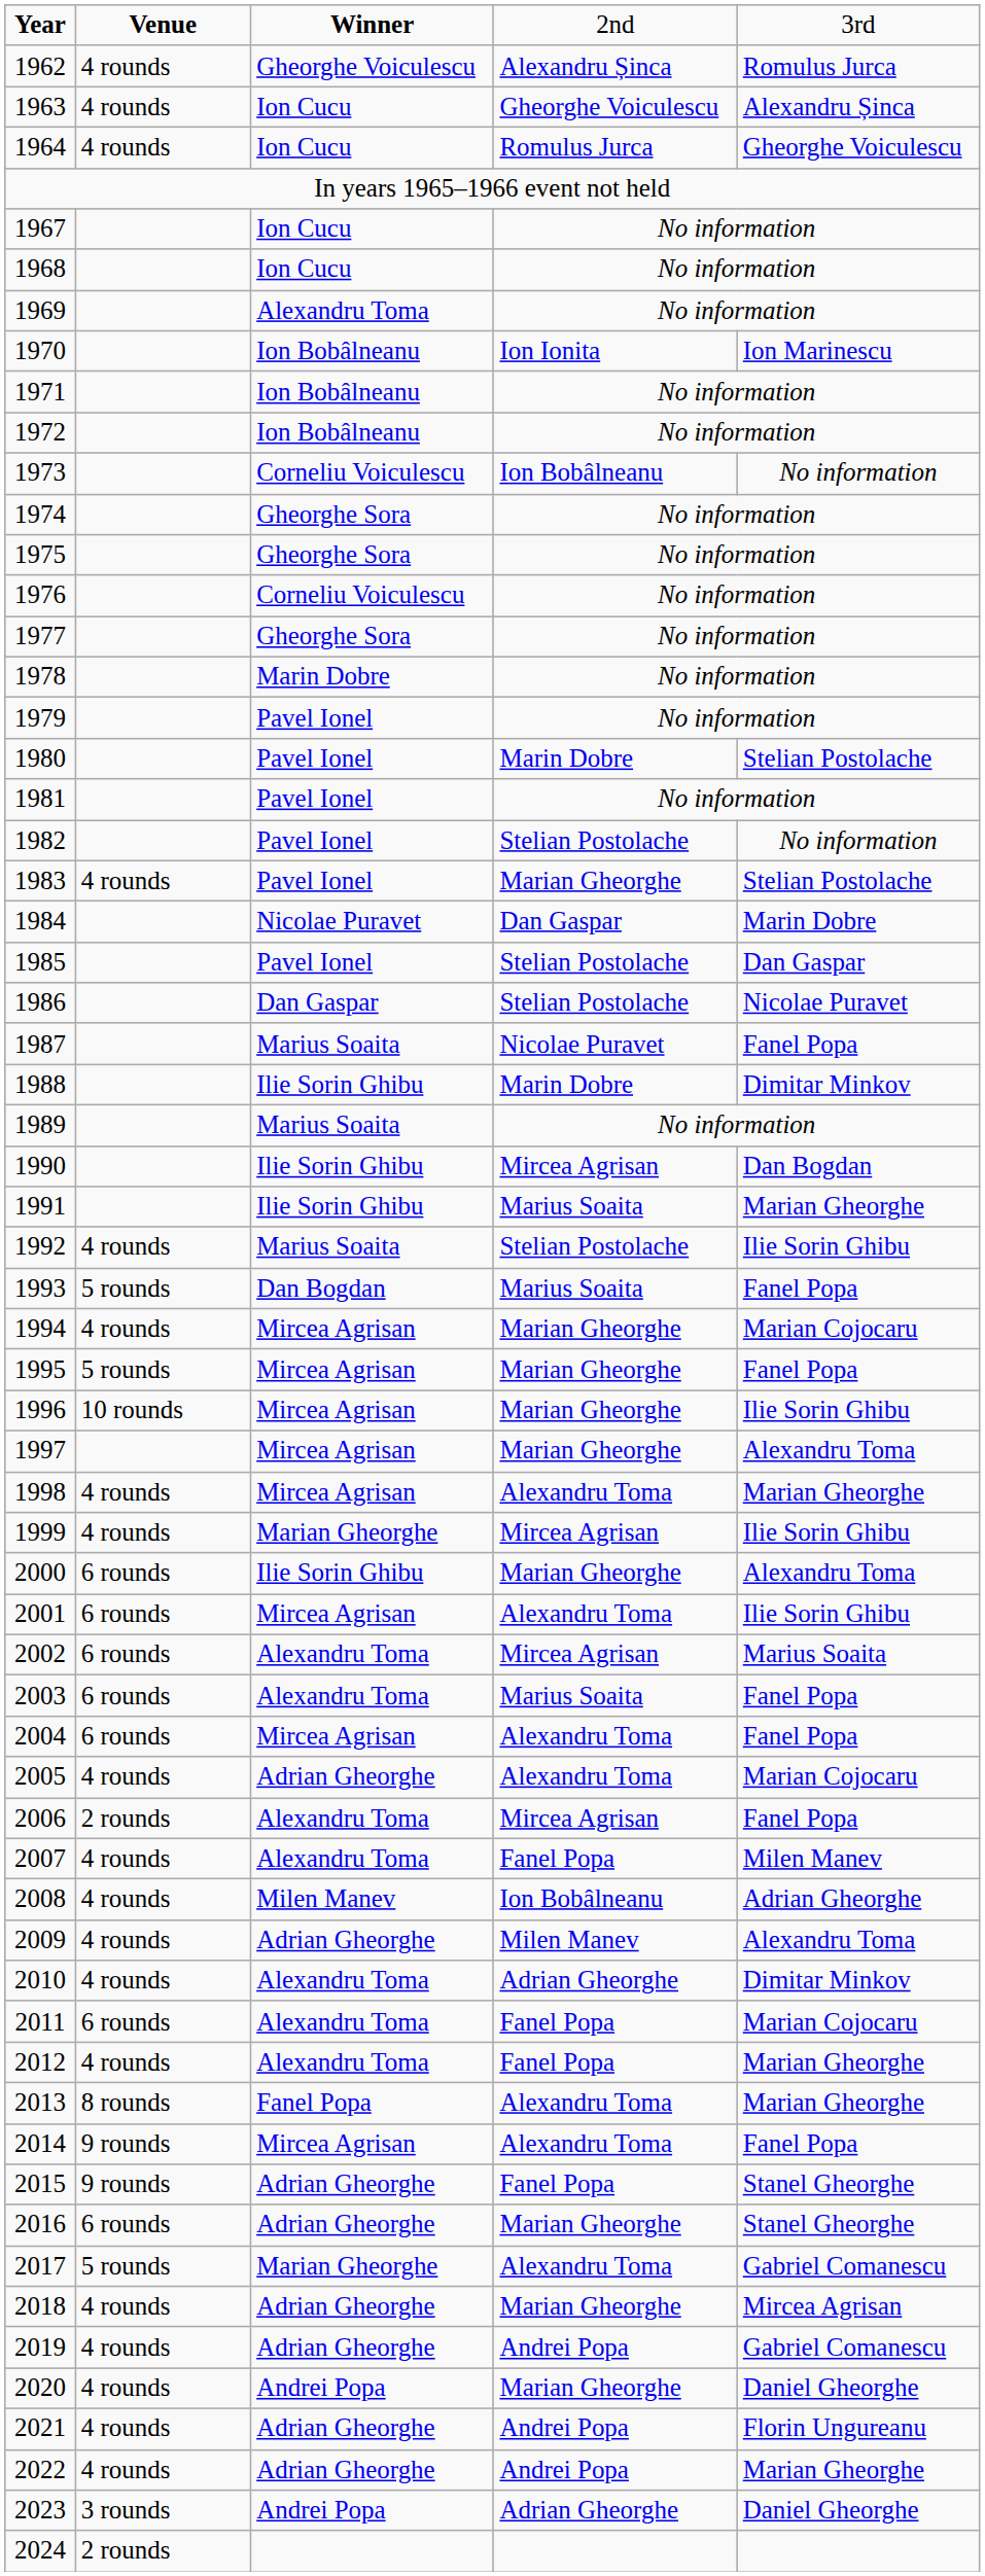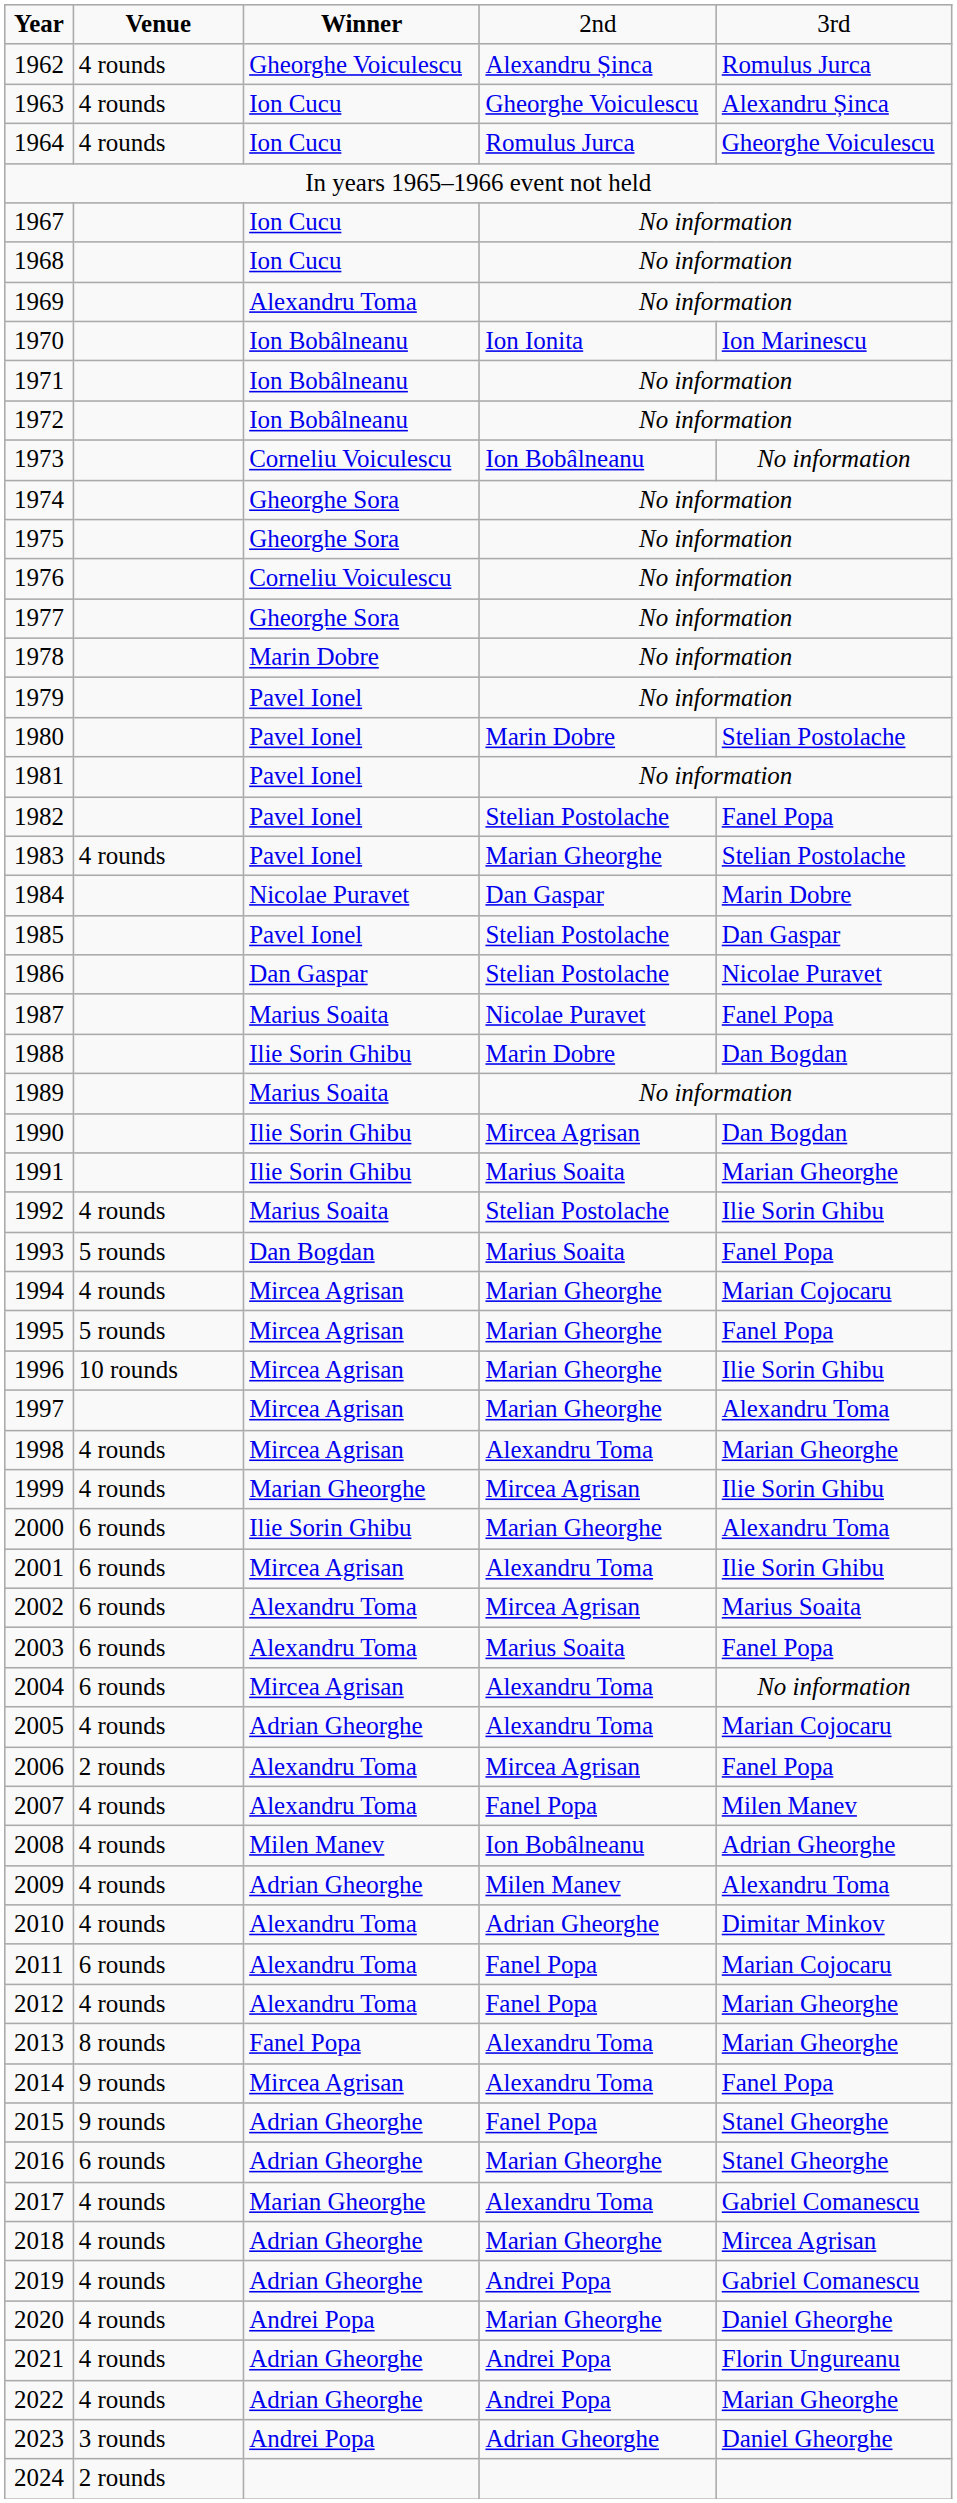 <table class="wikitable">
 <tr align=center>
 <td width=40px  ><strong>Year</strong></td>
 <td width=150px><strong>Venue</strong></td>
 <td width=200px ><strong>Winner</strong></td>
 <td width=200px >2nd</td>
 <td width=200px >3rd</td>
 </tr>
 <tr>
 <td align=center>1962</td>
 <td>4 rounds</td>
 <td><a href='#'>Gheorghe Voiculescu</a></td>
 <td><a href='#'>Alexandru Șinca</a></td>
 <td><a href='#'>Romulus Jurca</a></td>
 </tr>
 <tr>
 <td align=center>1963</td>
 <td>4 rounds</td>
 <td><a href='#'>Ion Cucu</a></td>
 <td><a href='#'>Gheorghe Voiculescu</a></td>
 <td><a href='#'>Alexandru Șinca</a></td>
 </tr>
 <tr>
 <td align=center>1964</td>
 <td>4 rounds</td>
 <td><a href='#'>Ion Cucu</a></td>
 <td><a href='#'>Romulus Jurca</a></td>
 <td><a href='#'>Gheorghe Voiculescu</a></td>
 </tr>
 <tr>
 <td align=center colspan=5>In years 1965–1966 event not held</td>
 </tr>
 <tr>
 <td align=center>1967</td>
 <td></td>
 <td><a href='#'>Ion Cucu</a></td>
 <td align=center colspan=2><em>No information</em></td>
 </tr>
 <tr>
 <td align=center>1968</td>
 <td></td>
 <td><a href='#'>Ion Cucu</a></td>
 <td align=center colspan=2><em>No information</em></td>
 </tr>
 <tr>
 <td align=center>1969</td>
 <td></td>
 <td><a href='#'>Alexandru Toma</a></td>
 <td align=center colspan=2><em>No information</em></td>
 </tr>
 <tr>
 <td align=center>1970</td>
 <td></td>
 <td><a href='#'>Ion Bobâlneanu</a></td>
 <td><a href='#'>Ion Ionita</a></td>
 <td><a href='#'>Ion Marinescu</a></td>
 </tr>
 <tr>
 <td align=center>1971</td>
 <td></td>
 <td><a href='#'>Ion Bobâlneanu</a></td>
 <td align=center colspan=2><em>No information</em></td>
 </tr>
 <tr>
 <td align=center>1972</td>
 <td></td>
 <td><a href='#'>Ion Bobâlneanu</a></td>
 <td align=center colspan=2><em>No information</em></td>
 </tr>
 <tr>
 <td align=center>1973</td>
 <td></td>
 <td><a href='#'>Corneliu Voiculescu</a></td>
 <td><a href='#'>Ion Bobâlneanu</a></td>
 <td align=center><em>No information</em></td>
 </tr>
 <tr>
 <td align=center>1974</td>
 <td></td>
 <td><a href='#'>Gheorghe Sora</a></td>
 <td align=center colspan=2><em>No information</em></td>
 </tr>
 <tr>
 <td align=center>1975</td>
 <td></td>
 <td><a href='#'>Gheorghe Sora</a></td>
 <td align=center colspan=2><em>No information</em></td>
 </tr>
 <tr>
 <td align=center>1976</td>
 <td></td>
 <td><a href='#'>Corneliu Voiculescu</a></td>
 <td align=center colspan=2><em>No information</em></td>
 </tr>
 <tr>
 <td align=center>1977</td>
 <td></td>
 <td><a href='#'>Gheorghe Sora</a></td>
 <td align=center colspan=2><em>No information</em></td>
 </tr>
 <tr>
 <td align=center>1978</td>
 <td></td>
 <td><a href='#'>Marin Dobre</a></td>
 <td align=center colspan=2><em>No information</em></td>
 </tr>
 <tr>
 <td align=center>1979</td>
 <td></td>
 <td><a href='#'>Pavel Ionel</a></td>
 <td align=center colspan=2><em>No information</em></td>
 </tr>
 <tr>
 <td align=center>1980</td>
 <td></td>
 <td><a href='#'>Pavel Ionel</a></td>
 <td><a href='#'>Marin Dobre</a></td>
 <td><a href='#'>Stelian Postolache</a></td>
 </tr>
 <tr>
 <td align=center>1981</td>
 <td></td>
 <td><a href='#'>Pavel Ionel</a></td>
 <td align=center colspan=2><em>No information</em></td>
 </tr>
 <tr>
 <td align=center>1982</td>
 <td></td>
 <td><a href='#'>Pavel Ionel</a></td>
 <td><a href='#'>Stelian Postolache</a></td>
-<td align=center><em>No information</em></td>
+<td><a href='#'>Fanel Popa</a></td>
 </tr>
 <tr>
 <td align=center>1983</td>
 <td>4 rounds</td>
 <td><a href='#'>Pavel Ionel</a></td>
 <td><a href='#'>Marian Gheorghe</a></td>
 <td><a href='#'>Stelian Postolache</a></td>
 </tr>
 <tr>
 <td align=center>1984</td>
 <td></td>
 <td><a href='#'>Nicolae Puravet</a></td>
 <td><a href='#'>Dan Gaspar</a></td>
 <td><a href='#'>Marin Dobre</a></td>
 </tr>
 <tr>
 <td align=center>1985</td>
 <td></td>
 <td><a href='#'>Pavel Ionel</a></td>
 <td><a href='#'>Stelian Postolache</a></td>
 <td><a href='#'>Dan Gaspar</a></td>
 </tr>
 <tr>
 <td align=center>1986</td>
 <td></td>
 <td><a href='#'>Dan Gaspar</a></td>
 <td><a href='#'>Stelian Postolache</a></td>
 <td><a href='#'>Nicolae Puravet</a></td>
 </tr>
 <tr>
 <td align=center>1987</td>
 <td></td>
 <td><a href='#'>Marius Soaita</a></td>
 <td><a href='#'>Nicolae Puravet</a></td>
 <td><a href='#'>Fanel Popa</a></td>
 </tr>
 <tr>
 <td align=center>1988</td>
 <td></td>
 <td><a href='#'>Ilie Sorin Ghibu</a></td>
 <td><a href='#'>Marin Dobre</a></td>
-<td> <a href='#'>Dimitar Minkov</a></td>
+<td><a href='#'>Dan Bogdan</a></td>
 </tr>
 <tr>
 <td align=center>1989</td>
 <td></td>
 <td><a href='#'>Marius Soaita</a></td>
 <td align=center colspan=2><em>No information</em></td>
 </tr>
 <tr>
 <td align=center>1990</td>
 <td></td>
 <td><a href='#'>Ilie Sorin Ghibu</a></td>
 <td><a href='#'>Mircea Agrisan</a></td>
 <td><a href='#'>Dan Bogdan</a></td>
 </tr>
 <tr>
 <td align=center>1991</td>
 <td></td>
 <td><a href='#'>Ilie Sorin Ghibu</a></td>
 <td><a href='#'>Marius Soaita</a></td>
 <td><a href='#'>Marian Gheorghe</a></td>
 </tr>
 <tr>
 <td align=center>1992</td>
 <td>4 rounds</td>
 <td><a href='#'>Marius Soaita</a></td>
 <td><a href='#'>Stelian Postolache</a></td>
 <td><a href='#'>Ilie Sorin Ghibu</a></td>
 </tr>
 <tr>
 <td align=center>1993</td>
 <td>5 rounds</td>
 <td><a href='#'>Dan Bogdan</a></td>
 <td><a href='#'>Marius Soaita</a></td>
 <td><a href='#'>Fanel Popa</a></td>
 </tr>
 <tr>
 <td align=center>1994</td>
 <td>4 rounds</td>
 <td><a href='#'>Mircea Agrisan</a></td>
 <td><a href='#'>Marian Gheorghe</a></td>
 <td><a href='#'>Marian Cojocaru</a></td>
 </tr>
 <tr>
 <td align=center>1995</td>
 <td>5 rounds</td>
 <td><a href='#'>Mircea Agrisan</a></td>
 <td><a href='#'>Marian Gheorghe</a></td>
 <td><a href='#'>Fanel Popa</a></td>
 </tr>
 <tr>
 <td align=center>1996</td>
 <td>10 rounds</td>
 <td><a href='#'>Mircea Agrisan</a></td>
 <td><a href='#'>Marian Gheorghe</a></td>
 <td><a href='#'>Ilie Sorin Ghibu</a></td>
 </tr>
 <tr>
 <td align=center>1997</td>
 <td></td>
 <td><a href='#'>Mircea Agrisan</a></td>
 <td><a href='#'>Marian Gheorghe</a></td>
 <td><a href='#'>Alexandru Toma</a></td>
 </tr>
 <tr>
 <td align=center>1998</td>
 <td>4 rounds</td>
 <td><a href='#'>Mircea Agrisan</a></td>
 <td><a href='#'>Alexandru Toma</a></td>
 <td><a href='#'>Marian Gheorghe</a></td>
 </tr>
 <tr>
 <td align=center>1999</td>
 <td>4 rounds</td>
 <td><a href='#'>Marian Gheorghe</a></td>
 <td><a href='#'>Mircea Agrisan</a></td>
 <td><a href='#'>Ilie Sorin Ghibu</a></td>
 </tr>
 <tr>
 <td align=center>2000</td>
 <td>6 rounds</td>
 <td><a href='#'>Ilie Sorin Ghibu</a></td>
 <td><a href='#'>Marian Gheorghe</a></td>
 <td><a href='#'>Alexandru Toma</a></td>
 </tr>
 <tr>
 <td align=center>2001</td>
 <td>6 rounds</td>
 <td><a href='#'>Mircea Agrisan</a></td>
 <td><a href='#'>Alexandru Toma</a></td>
 <td><a href='#'>Ilie Sorin Ghibu</a></td>
 </tr>
 <tr>
 <td align=center>2002</td>
 <td>6 rounds</td>
 <td><a href='#'>Alexandru Toma</a></td>
 <td><a href='#'>Mircea Agrisan</a></td>
 <td><a href='#'>Marius Soaita</a></td>
 </tr>
 <tr>
 <td align=center>2003</td>
 <td>6 rounds</td>
 <td><a href='#'>Alexandru Toma</a></td>
 <td><a href='#'>Marius Soaita</a></td>
 <td><a href='#'>Fanel Popa</a></td>
 </tr>
 <tr>
 <td align=center>2004</td>
 <td>6 rounds</td>
 <td><a href='#'>Mircea Agrisan</a></td>
 <td><a href='#'>Alexandru Toma</a></td>
-<td><a href='#'>Fanel Popa</a></td>
+<td align=center><em>No information</em></td>
 </tr>
 <tr>
 <td align=center>2005</td>
 <td>4 rounds</td>
 <td><a href='#'>Adrian Gheorghe</a></td>
 <td><a href='#'>Alexandru Toma</a></td>
 <td><a href='#'>Marian Cojocaru</a></td>
 </tr>
 <tr>
 <td align=center>2006</td>
 <td>2 rounds</td>
 <td><a href='#'>Alexandru Toma</a></td>
 <td><a href='#'>Mircea Agrisan</a></td>
 <td><a href='#'>Fanel Popa</a></td>
 </tr>
 <tr>
 <td align=center>2007</td>
 <td>4 rounds</td>
 <td><a href='#'>Alexandru Toma</a></td>
 <td><a href='#'>Fanel Popa</a></td>
 <td> <a href='#'>Milen Manev</a></td>
 </tr>
 <tr>
 <td align=center>2008</td>
 <td>4 rounds</td>
 <td> <a href='#'>Milen Manev</a></td>
 <td><a href='#'>Ion Bobâlneanu</a></td>
 <td><a href='#'>Adrian Gheorghe</a></td>
 </tr>
 <tr>
 <td align=center>2009</td>
 <td>4 rounds</td>
 <td><a href='#'>Adrian Gheorghe</a></td>
 <td> <a href='#'>Milen Manev</a></td>
 <td><a href='#'>Alexandru Toma</a></td>
 </tr>
 <tr>
 <td align=center>2010</td>
 <td>4 rounds</td>
 <td><a href='#'>Alexandru Toma</a></td>
 <td><a href='#'>Adrian Gheorghe</a></td>
 <td> <a href='#'>Dimitar Minkov</a></td>
 </tr>
 <tr>
 <td align=center>2011</td>
 <td>6 rounds</td>
 <td><a href='#'>Alexandru Toma</a></td>
 <td><a href='#'>Fanel Popa</a></td>
 <td><a href='#'>Marian Cojocaru</a></td>
 </tr>
 <tr>
 <td align=center>2012</td>
 <td>4 rounds</td>
 <td><a href='#'>Alexandru Toma</a></td>
 <td><a href='#'>Fanel Popa</a></td>
 <td><a href='#'>Marian Gheorghe</a></td>
 </tr>
 <tr>
 <td align=center>2013</td>
 <td>8 rounds</td>
 <td><a href='#'>Fanel Popa</a></td>
 <td><a href='#'>Alexandru Toma</a></td>
 <td><a href='#'>Marian Gheorghe</a></td>
 </tr>
 <tr>
 <td align=center>2014</td>
 <td>9 rounds</td>
 <td><a href='#'>Mircea Agrisan</a></td>
 <td><a href='#'>Alexandru Toma</a></td>
 <td><a href='#'>Fanel Popa</a></td>
 </tr>
 <tr>
 <td align=center>2015</td>
 <td>9 rounds</td>
 <td><a href='#'>Adrian Gheorghe</a></td>
 <td><a href='#'>Fanel Popa</a></td>
 <td><a href='#'>Stanel Gheorghe</a></td>
 </tr>
 <tr>
 <td align=center>2016</td>
 <td>6 rounds</td>
 <td><a href='#'>Adrian Gheorghe</a></td>
 <td><a href='#'>Marian Gheorghe</a></td>
 <td><a href='#'>Stanel Gheorghe</a></td>
 </tr>
 <tr>
 <td align=center>2017</td>
-<td>5 rounds</td>
+<td>4 rounds</td>
 <td><a href='#'>Marian Gheorghe</a></td>
 <td><a href='#'>Alexandru Toma</a></td>
 <td><a href='#'>Gabriel Comanescu</a></td>
 </tr>
 <tr>
 <td align=center>2018</td>
 <td>4 rounds</td>
 <td><a href='#'>Adrian Gheorghe</a></td>
 <td><a href='#'>Marian Gheorghe</a></td>
 <td><a href='#'>Mircea Agrisan</a></td>
 </tr>
 <tr>
 <td align=center>2019</td>
 <td>4 rounds</td>
 <td><a href='#'>Adrian Gheorghe</a></td>
 <td><a href='#'>Andrei Popa</a></td>
 <td><a href='#'>Gabriel Comanescu</a></td>
 </tr>
 <tr>
 <td align=center>2020</td>
 <td>4 rounds</td>
 <td><a href='#'>Andrei Popa</a></td>
 <td><a href='#'>Marian Gheorghe</a></td>
 <td><a href='#'>Daniel Gheorghe</a></td>
 </tr>
 <tr>
 <td align=center>2021</td>
 <td>4 rounds</td>
 <td><a href='#'>Adrian Gheorghe</a></td>
 <td><a href='#'>Andrei Popa</a></td>
 <td><a href='#'>Florin Ungureanu</a></td>
 </tr>
 <tr>
 <td align=center>2022</td>
 <td>4 rounds</td>
 <td><a href='#'>Adrian Gheorghe</a></td>
 <td><a href='#'>Andrei Popa</a></td>
 <td><a href='#'>Marian Gheorghe</a></td>
 </tr>
 <tr>
 <td align=center>2023</td>
 <td>3 rounds</td>
 <td><a href='#'>Andrei Popa</a></td>
 <td><a href='#'>Adrian Gheorghe</a></td>
 <td><a href='#'>Daniel Gheorghe</a></td>
 </tr>
 <tr>
 <td align=center>2024</td>
 <td>2 rounds</td>
 <td></td>
 <td></td>
 <td></td>
 </tr>
 </table>
